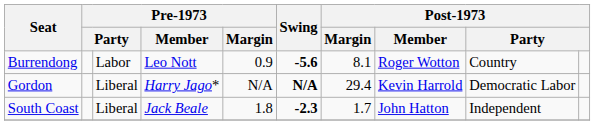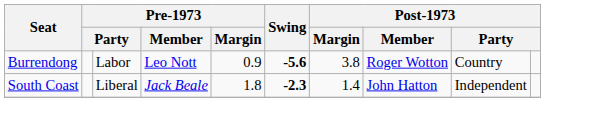 <table class="wikitable">
 <tr>
 <th rowspan="2">Seat</th>
 <th colspan="4">Pre-1973</th>
 <th rowspan="2">Swing</th>
 <th colspan="4">Post-1973</th>
 </tr>
 <tr>
 <th colspan="2">Party</th>
 <th>Member</th>
 <th>Margin</th>
 <th>Margin</th>
 <th>Member</th>
 <th colspan="2">Party</th>
 </tr>
 <tr>
 <td><a href='#'>Burrendong</a></td>
 <td> </td>
 <td>Labor</td>
 <td><a href='#'>Leo Nott</a></td>
 <td style="text-align:right;">0.9</td>
 <td style="text-align:right;"><strong>-5.6</strong></td>
-<td style="text-align:right;">8.1</td>
+<td style="text-align:right;">3.8</td>
 <td><a href='#'>Roger Wotton</a></td>
 <td>Country</td>
-<td> </td>
-</tr>
-<tr>
-<td><a href='#'>Gordon</a></td>
-<td> </td>
-<td>Liberal</td>
-<td><em><a href='#'>Harry Jago</a></em>*</td>
-<td style="text-align:right;">N/A</td>
-<td style="text-align:right;"><strong>N/A</strong></td>
-<td style="text-align:right;">29.4</td>
-<td><a href='#'>Kevin Harrold</a></td>
-<td>Democratic Labor</td>
 <td> </td>
 </tr>
 <tr>
 <td><a href='#'>South Coast</a></td>
 <td> </td>
 <td>Liberal</td>
 <td><em><a href='#'>Jack Beale</a></em></td>
 <td style="text-align:right;">1.8</td>
 <td style="text-align:right;"><strong>-2.3</strong></td>
-<td style="text-align:right;">1.7</td>
+<td style="text-align:right;">1.4</td>
 <td><a href='#'>John Hatton</a></td>
 <td>Independent</td>
 <td> </td>
 </tr>
 <tr>
 </tr>
 </table>
